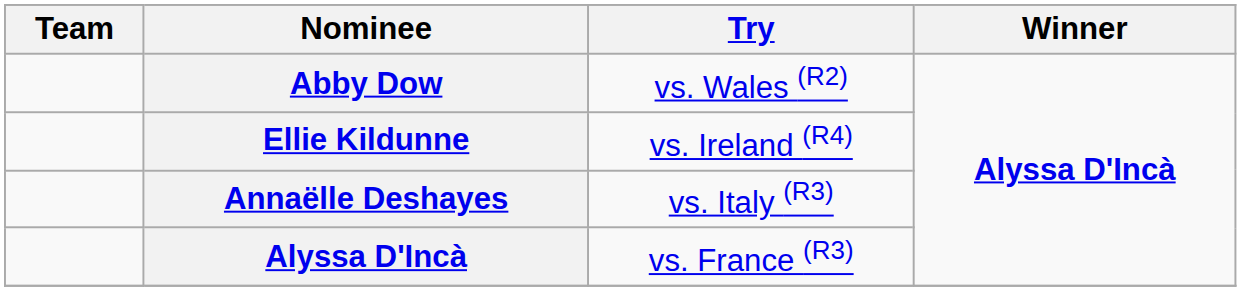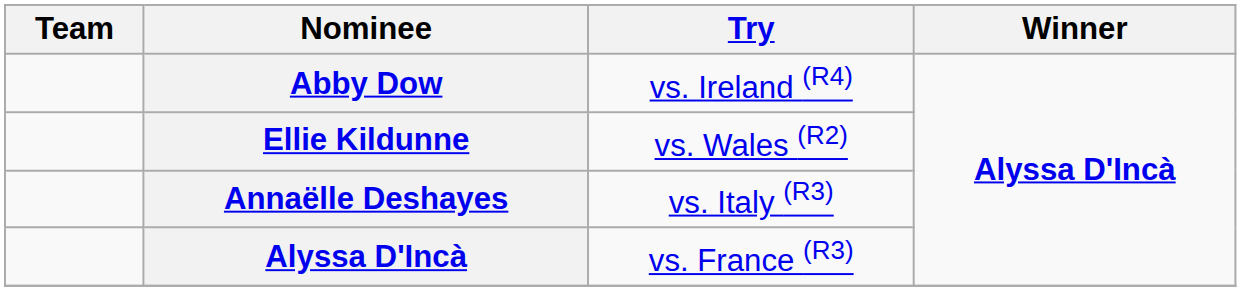 <table class="wikitable sortable" style="text-align:center;width:50%">
 <tr>
 <th>Team</th>
 <th>Nominee</th>
 <th><a href='#'>Try</a></th>
 <th>Winner</th>
 </tr>
 <tr>
 <td align=left></td>
 <th><a href='#'>Abby Dow</a></th>
-<td><a href='#'>vs. Wales <sup>(R2)</sup></a></td>
+<td><a href='#'>vs. Ireland <sup>(R4)</sup></a></td>
 <td rowspan=4> <strong><a href='#'>Alyssa D'Incà</a></strong></td>
 </tr>
 <tr>
 <td align=left></td>
 <th><a href='#'>Ellie Kildunne</a></th>
-<td><a href='#'>vs. Ireland <sup>(R4)</sup></a></td>
+<td><a href='#'>vs. Wales <sup>(R2)</sup></a></td>
 </tr>
 <tr>
 <td align=left></td>
 <th><a href='#'>Annaëlle Deshayes</a></th>
 <td><a href='#'>vs. Italy <sup>(R3)</sup></a></td>
 </tr>
 <tr>
 <td align=left></td>
 <th><a href='#'>Alyssa D'Incà</a></th>
 <td><a href='#'>vs. France <sup>(R3)</sup></a></td>
 </tr>
 <tr>
 </tr>
 </table>
